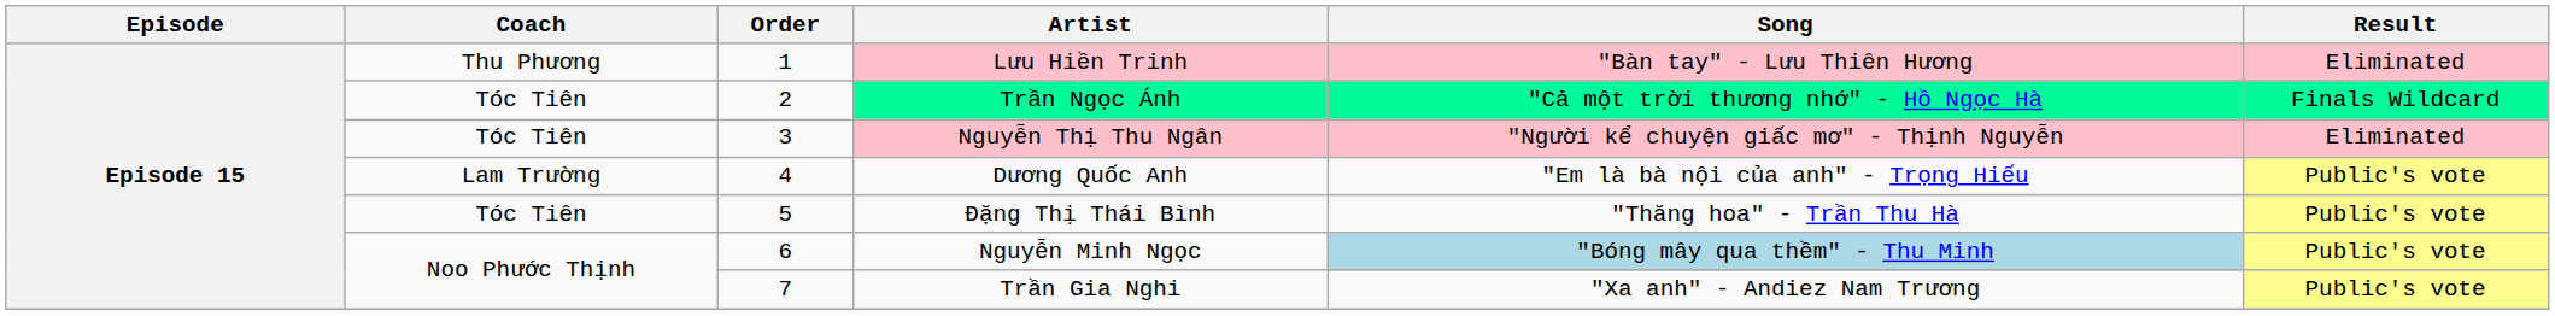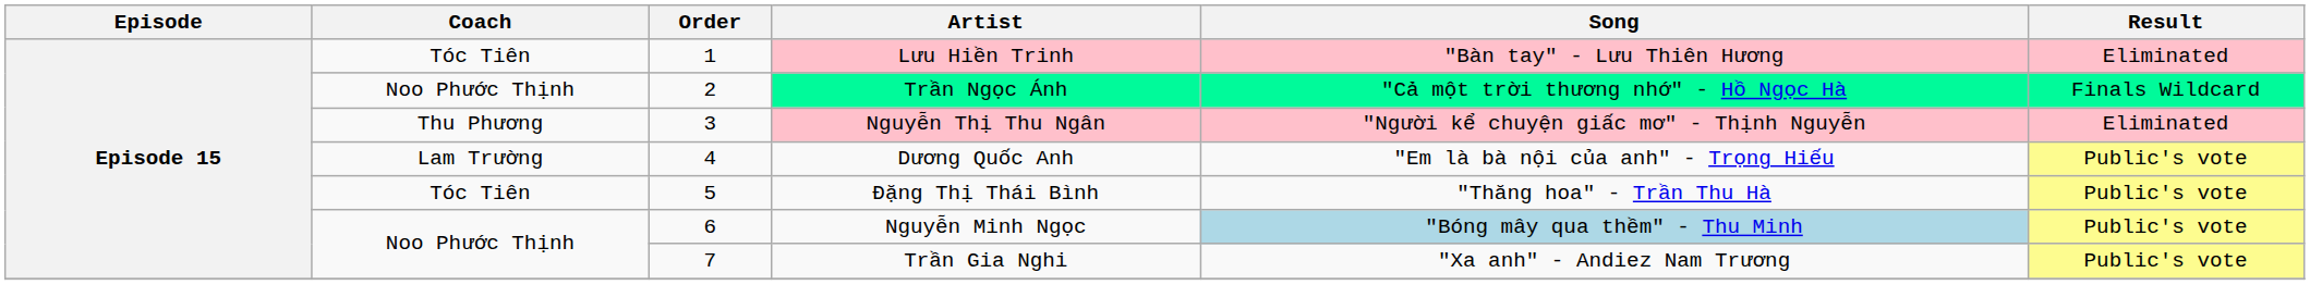 <table class="wikitable" style="text-align:center; width:90%;">
 <tr>
 <th style="width:10%;">Episode</th>
 <th style="width:11%;">Coach</th>
 <th style="width:04%;">Order</th>
 <th style="width:14%;">Artist</th>
 <th style="width:27%;">Song</th>
 <th style="width:09%;">Result</th>
 </tr>
 <tr>
 <th rowspan="7" scope="row">Episode 15<br><small></small></th>
-<td>Thu Phương</td>
+<td>Tóc Tiên</td>
 <td>1</td>
 <td style="background:pink;">Lưu Hiền Trinh</td>
 <td style="background:pink;">"Bàn tay" - Lưu Thiên Hương</td>
 <td style="background:pink;">Eliminated</td>
 </tr>
 <tr>
-<td>Tóc Tiên</td>
+<td>Noo Phước Thịnh</td>
 <td>2</td>
 <td style="background:#00fa9a;">Trần Ngọc Ánh</td>
 <td style="background:#00fa9a;">"Cả một trời thương nhớ" - <a href='#'>Hồ Ngọc Hà</a></td>
 <td style="background:#00fa9a;">Finals Wildcard</td>
 </tr>
 <tr>
-<td>Tóc Tiên</td>
+<td>Thu Phương</td>
 <td>3</td>
 <td style="background:pink;">Nguyễn Thị Thu Ngân</td>
 <td style="background:pink;">"Người kể chuyện giấc mơ" - Thịnh Nguyễn</td>
 <td style="background:pink;">Eliminated</td>
 </tr>
 <tr>
 <td>Lam Trường</td>
 <td>4</td>
 <td>Dương Quốc Anh</td>
 <td>"Em là bà nội của anh" - <a href='#'>Trọng Hiếu</a></td>
 <td style="background:#fdfc8f;">Public's vote</td>
 </tr>
 <tr>
 <td>Tóc Tiên</td>
 <td>5</td>
 <td>Đặng Thị Thái Bình</td>
 <td>"Thăng hoa" - <a href='#'>Trần Thu Hà</a></td>
 <td style="background:#fdfc8f;">Public's vote</td>
 </tr>
 <tr>
 <td rowspan="2">Noo Phước Thịnh</td>
 <td>6</td>
 <td>Nguyễn Minh Ngọc</td>
 <td style="background: lightblue;">"Bóng mây qua thềm" - <a href='#'>Thu Minh</a></td>
 <td style="background:#fdfc8f;">Public's vote</td>
 </tr>
 <tr>
 <td>7</td>
 <td>Trần Gia Nghi</td>
 <td>"Xa anh" - Andiez Nam Trương</td>
 <td style="background:#fdfc8f;">Public's vote</td>
 </tr>
 <tr>
 </tr>
 </table>
